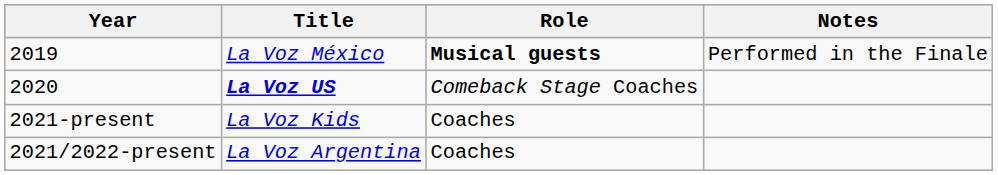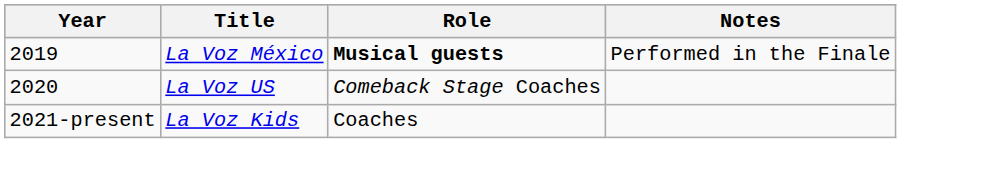 <table class="wikitable">
 <tr style="background:#b0c4de; text-align:center;">
 <th>Year</th>
 <th>Title</th>
 <th>Role</th>
 <th>Notes</th>
 </tr>
 <tr>
 <td>2019</td>
 <td><em><a href='#'>La Voz México</a></em></td>
 <td><strong>Musical guests</strong></td>
 <td>Performed in the Finale</td>
 </tr>
 <tr>
 <td>2020</td>
-<td rowspan="1"><strong><em><a href='#'>La Voz US</a></em></strong></td>
+<td rowspan="1"><em><a href='#'>La Voz US</a></em></td>
 <td><em>Comeback Stage</em> Coaches</td>
 <td></td>
 </tr>
 <tr>
 <td>2021-present</td>
 <td><em><a href='#'>La Voz Kids</a></em></td>
 <td>Coaches</td>
 <td></td>
 </tr>
-<tr>
-<td>2021/2022-present</td>
-<td><em><a href='#'>La Voz Argentina</a></em></td>
-<td>Coaches</td>
-<td></td>
-</tr>
 </table>
